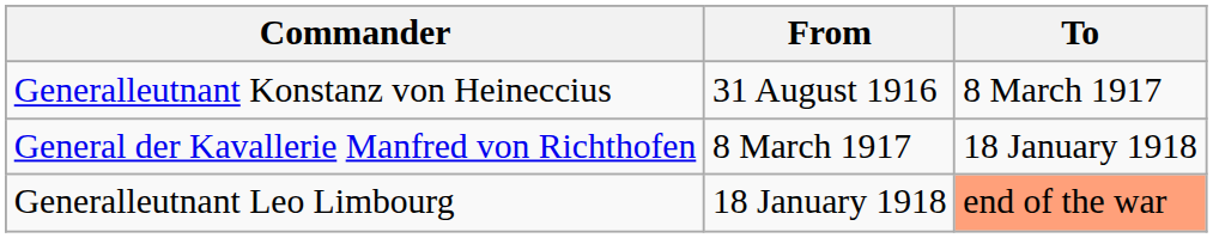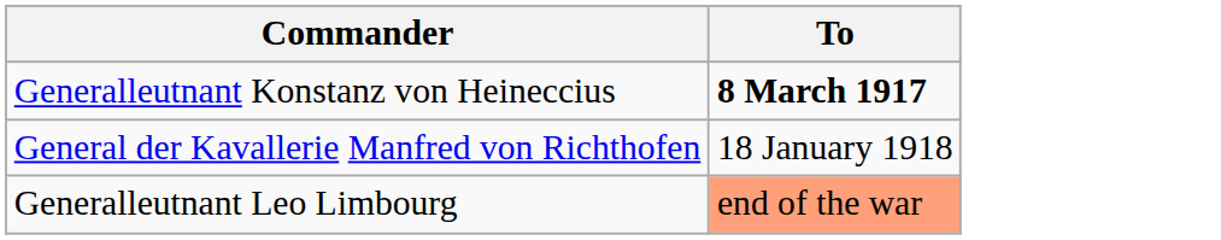 <table class="wikitable">
 <tr>
 <th>Commander</th>
-<th>From</th>
 <th>To</th>
 </tr>
 <tr>
 <td><a href='#'>Generalleutnant</a> Konstanz von Heineccius</td>
-<td>31 August 1916</td>
-<td>8 March 1917</td>
+<td><strong>8 March 1917</strong></td>
 </tr>
 <tr>
 <td><a href='#'>General der Kavallerie</a> <a href='#'>Manfred von Richthofen</a></td>
-<td>8 March 1917</td>
 <td>18 January 1918</td>
 </tr>
 <tr>
 <td>Generalleutnant Leo Limbourg</td>
-<td>18 January 1918</td>
 <td style="background: lightsalmon;">end of the war</td>
 </tr>
 </table>
